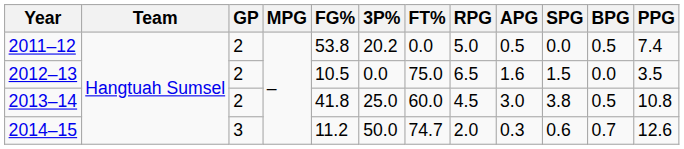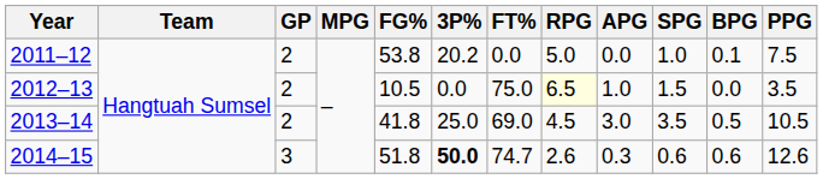 <table class="wikitable sortable">
 <tr>
 <th>Year</th>
 <th>Team</th>
 <th>GP</th>
 <th>MPG</th>
 <th>FG%</th>
 <th>3P%</th>
 <th>FT%</th>
 <th>RPG</th>
 <th>APG</th>
 <th>SPG</th>
 <th>BPG</th>
 <th>PPG</th>
 </tr>
 <tr>
 <td><a href='#'>2011–12</a></td>
 <td rowspan="7"><a href='#'>Hangtuah Sumsel</a></td>
 <td>2</td>
 <td rowspan="4">–</td>
 <td>53.8</td>
 <td>20.2</td>
 <td>0.0</td>
 <td>5.0</td>
-<td>0.5</td>
 <td>0.0</td>
-<td>0.5</td>
-<td>7.4</td>
+<td>1.0</td>
+<td>0.1</td>
+<td>7.5</td>
 </tr>
 <tr>
 <td><a href='#'>2012–13</a></td>
 <td>2</td>
 <td>10.5</td>
 <td>0.0</td>
 <td>75.0</td>
-<td>6.5</td>
-<td>1.6</td>
+<td style="background: lightyellow;">6.5</td>
+<td>1.0</td>
 <td>1.5</td>
 <td>0.0</td>
 <td>3.5</td>
 </tr>
 <tr>
 <td><a href='#'>2013–14</a></td>
 <td>2</td>
 <td>41.8</td>
 <td>25.0</td>
-<td>60.0</td>
+<td>69.0</td>
 <td>4.5</td>
 <td>3.0</td>
-<td>3.8</td>
+<td>3.5</td>
 <td>0.5</td>
-<td>10.8</td>
+<td>10.5</td>
 </tr>
 <tr>
 <td><a href='#'>2014–15</a></td>
 <td>3</td>
-<td>11.2</td>
-<td>50.0</td>
+<td>51.8</td>
+<td><strong>50.0</strong></td>
 <td>74.7</td>
-<td>2.0</td>
+<td>2.6</td>
 <td>0.3</td>
 <td>0.6</td>
-<td>0.7</td>
+<td>0.6</td>
 <td>12.6</td>
 </tr>
 </table>
